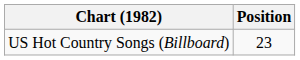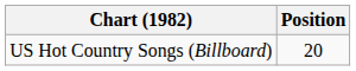 <table class="wikitable">
 <tr>
 <th>Chart (1982)</th>
 <th>Position</th>
 </tr>
 <tr>
 <td>US Hot Country Songs (<em>Billboard</em>)</td>
-<td align="center">23</td>
+<td align="center">20</td>
 </tr>
 </table>
